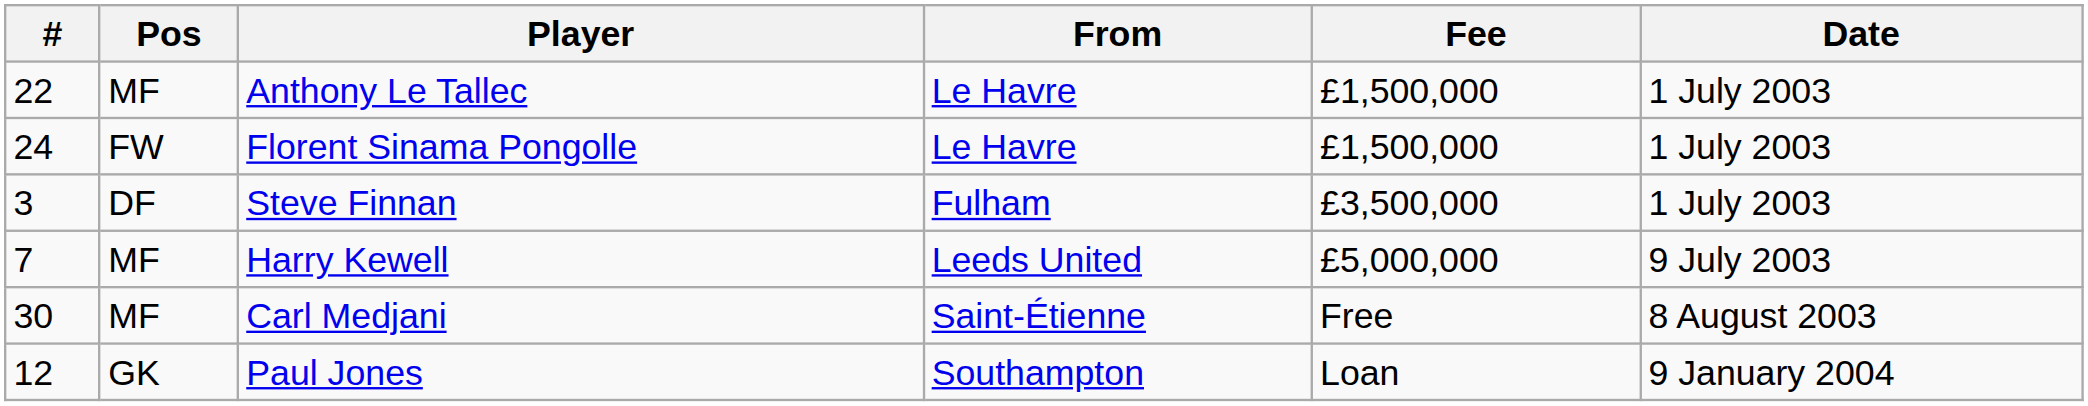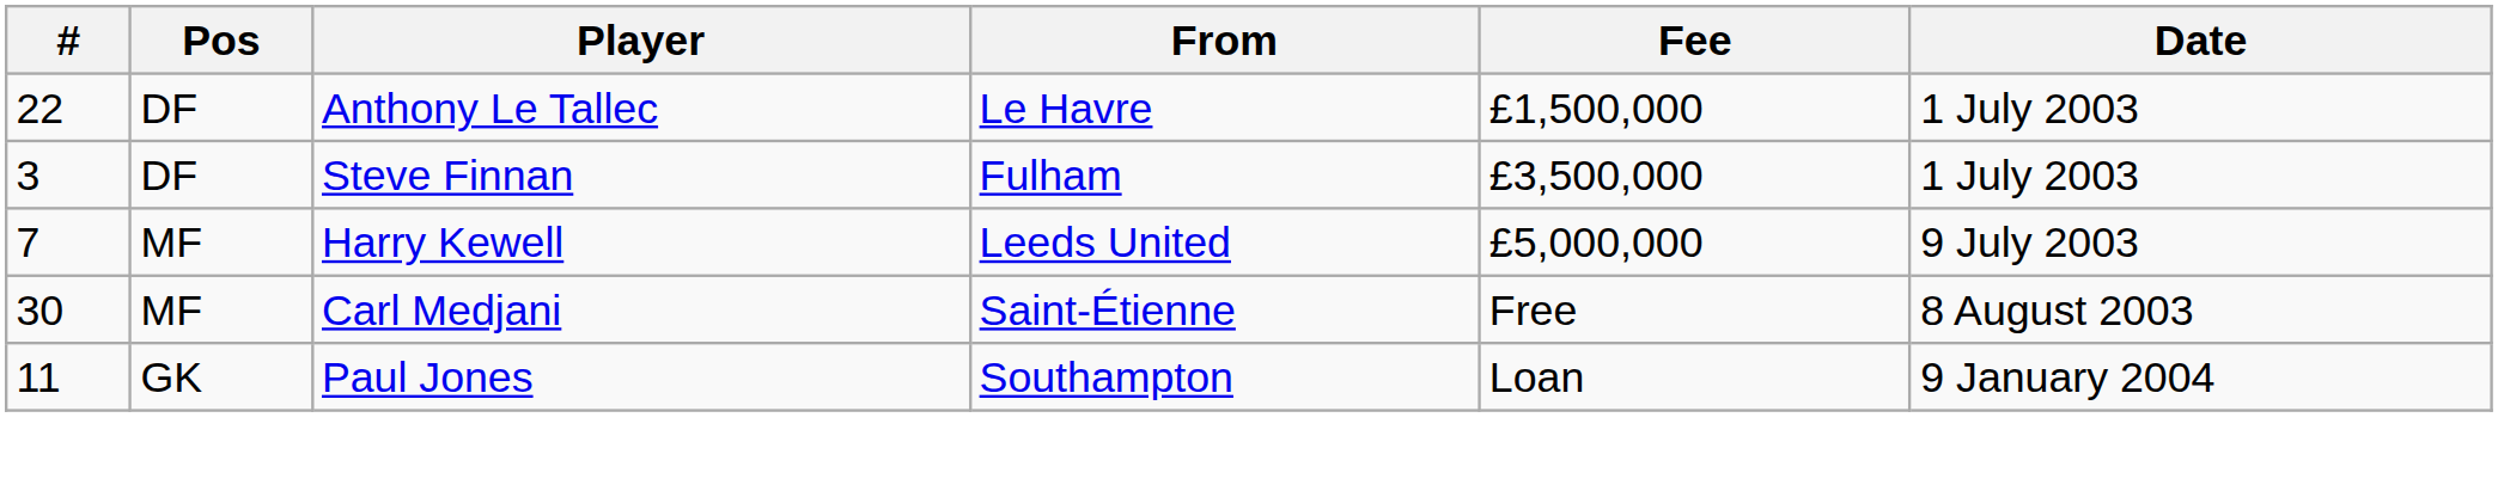 <table class="wikitable" style="width:70%; text-align:center; font-size:95%; text-align:left;">
 <tr>
 <th>#</th>
 <th>Pos</th>
 <th>Player</th>
 <th>From</th>
 <th>Fee</th>
 <th>Date</th>
 </tr>
 <tr>
 <td>22</td>
-<td>MF</td>
+<td>DF</td>
 <td> <a href='#'>Anthony Le Tallec</a></td>
-<td> <a href='#'>Le Havre</a></td>
-<td>£1,500,000</td>
-<td>1 July 2003</td>
-</tr>
-<tr>
-<td>24</td>
-<td>FW</td>
-<td> <a href='#'>Florent Sinama Pongolle</a></td>
 <td> <a href='#'>Le Havre</a></td>
 <td>£1,500,000</td>
 <td>1 July 2003</td>
 </tr>
 <tr>
 <td>3</td>
 <td>DF</td>
 <td> <a href='#'>Steve Finnan</a></td>
 <td> <a href='#'>Fulham</a></td>
 <td>£3,500,000</td>
 <td>1 July 2003</td>
 </tr>
 <tr>
 <td>7</td>
 <td>MF</td>
 <td> <a href='#'>Harry Kewell</a></td>
 <td> <a href='#'>Leeds United</a></td>
 <td>£5,000,000</td>
 <td>9 July 2003</td>
 </tr>
 <tr>
 <td>30</td>
 <td>MF</td>
 <td> <a href='#'>Carl Medjani</a></td>
 <td> <a href='#'>Saint-Étienne</a></td>
 <td>Free</td>
 <td>8 August 2003</td>
 </tr>
 <tr>
-<td>12</td>
+<td>11</td>
 <td>GK</td>
 <td> <a href='#'>Paul Jones</a></td>
 <td> <a href='#'>Southampton</a></td>
 <td>Loan</td>
 <td>9 January 2004</td>
 </tr>
 </table>
